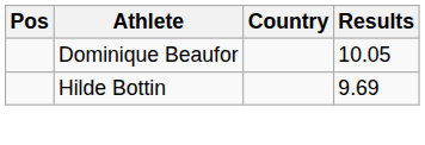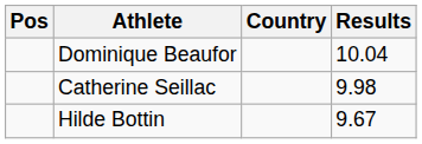 <table class="wikitable">
 <tr>
 <th>Pos</th>
 <th>Athlete</th>
 <th>Country</th>
 <th>Results</th>
 </tr>
 <tr>
 <td align="center"></td>
 <td>Dominique Beaufor</td>
 <td></td>
-<td>10.05</td>
+<td>10.04</td>
+</tr>
+<tr>
+<td align="center"></td>
+<td>Catherine Seillac</td>
+<td></td>
+<td>9.98</td>
 </tr>
 <tr>
 <td align="center"></td>
 <td>Hilde Bottin</td>
 <td></td>
-<td>9.69</td>
+<td>9.67</td>
 </tr>
 </table>
